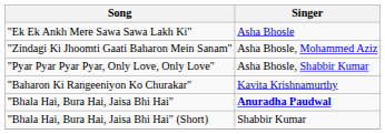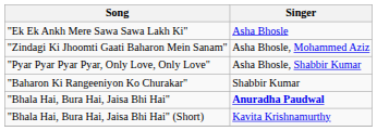 <table class="wikitable">
 <tr>
 <th>Song</th>
 <th>Singer</th>
 </tr>
 <tr>
 <td>"Ek Ek Ankh Mere Sawa Sawa Lakh Ki"</td>
 <td><a href='#'>Asha Bhosle</a></td>
 </tr>
 <tr>
 <td>"Zindagi Ki Jhoomti Gaati Baharon Mein Sanam"</td>
 <td>Asha Bhosle, <a href='#'>Mohammed Aziz</a></td>
 </tr>
 <tr>
 <td>"Pyar Pyar Pyar Pyar, Only Love, Only Love"</td>
 <td>Asha Bhosle, <a href='#'>Shabbir Kumar</a></td>
 </tr>
 <tr>
 <td>"Baharon Ki Rangeeniyon Ko Churakar"</td>
-<td><a href='#'>Kavita Krishnamurthy</a></td>
+<td>Shabbir Kumar</td>
 </tr>
 <tr>
 <td>"Bhala Hai, Bura Hai, Jaisa Bhi Hai"</td>
 <td><strong><a href='#'>Anuradha Paudwal</a></strong></td>
 </tr>
 <tr>
 <td>"Bhala Hai, Bura Hai, Jaisa Bhi Hai" (Short)</td>
-<td>Shabbir Kumar</td>
+<td><a href='#'>Kavita Krishnamurthy</a></td>
 </tr>
 <tr>
 </tr>
 </table>
